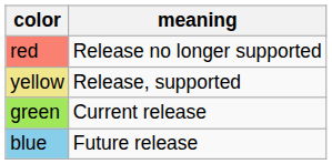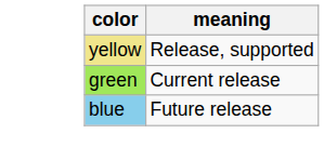 <table class="wikitable" style="float: right;">
 <tr>
 <th>color</th>
 <th>meaning</th>
-</tr>
-<tr>
-<td style="background-color:#fa8072;">red</td>
-<td>Release no longer supported</td>
 </tr>
 <tr>
 <td style="background-color:#f0e68c;">yellow</td>
 <td>Release, supported</td>
 </tr>
 <tr>
 <td style="background-color:#a0e75a;">green</td>
 <td>Current release</td>
 </tr>
 <tr>
 <td style="background-color:#87ceeb;">blue</td>
 <td>Future release</td>
 </tr>
 </table>
